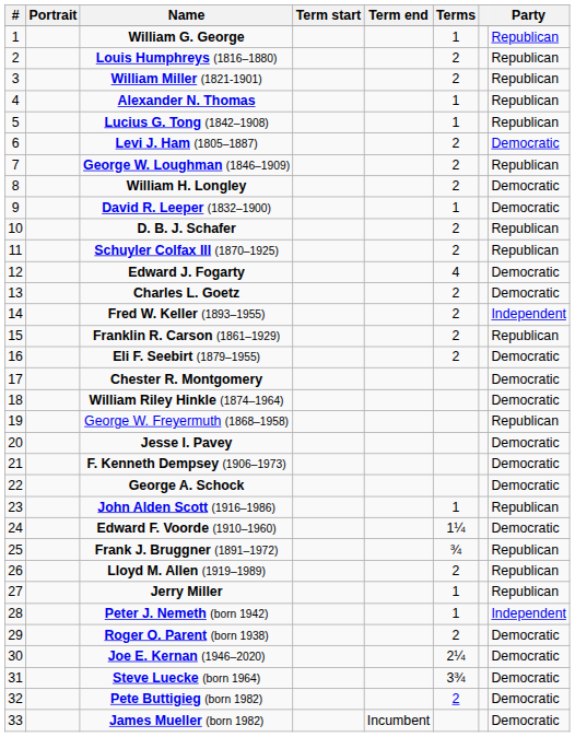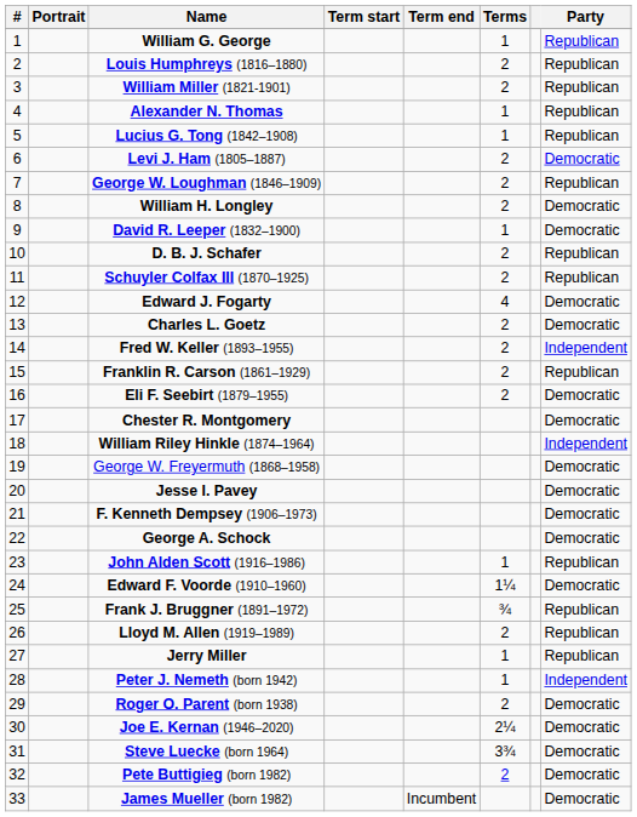 <table class="wikitable">
 <tr>
 <th align=center>#</th>
 <th>Portrait</th>
 <th>Name</th>
 <th>Term start</th>
 <th>Term end</th>
 <th>Terms</th>
 <th class=unsortable> </th>
 <th style="border-left-style:hidden; padding:0.1em 0;">Party</th>
 </tr>
 <tr>
 </tr>
 <tr>
 <td align=center>1</td>
 <td></td>
 <td align=center><strong>William G. George</strong></td>
 <td align=center></td>
 <td align=center></td>
 <td align=center>1</td>
 <td bgcolor=></td>
 <td><a href='#'>Republican</a></td>
 </tr>
 <tr>
 <td align=center>2</td>
 <td></td>
 <td align=center><strong><a href='#'>Louis Humphreys</a></strong> <small>(1816–1880)</small></td>
 <td align=center></td>
 <td align=center></td>
 <td align=center>2</td>
 <td bgcolor=></td>
 <td>Republican</td>
 </tr>
 <tr>
 <td align=center>3</td>
 <td></td>
 <td align=center><strong><a href='#'>William Miller</a></strong> <small>(1821-1901)</small></td>
 <td align=center></td>
 <td align=center></td>
 <td align=center>2</td>
 <td bgcolor=></td>
 <td>Republican</td>
 </tr>
 <tr>
 <td align=center>4</td>
 <td></td>
 <td align=center><strong><a href='#'>Alexander N. Thomas</a></strong></td>
 <td align=center></td>
 <td align=center></td>
 <td align=center>1</td>
 <td bgcolor=></td>
 <td>Republican</td>
 </tr>
 <tr>
 <td align=center>5</td>
 <td></td>
 <td align=center><strong><a href='#'>Lucius G. Tong</a></strong> <small>(1842–1908)</small></td>
 <td align=center></td>
 <td align=center></td>
 <td align=center>1</td>
 <td bgcolor=></td>
 <td>Republican</td>
 </tr>
 <tr>
 <td align=center>6</td>
 <td></td>
 <td align=center><strong><a href='#'>Levi J. Ham</a></strong> <small>(1805–1887)</small></td>
 <td align=center></td>
 <td align=center></td>
 <td align=center>2</td>
 <td bgcolor=></td>
 <td><a href='#'>Democratic</a></td>
 </tr>
 <tr>
 <td align=center>7</td>
 <td></td>
 <td align=center><strong><a href='#'>George W. Loughman</a></strong> <small>(1846–1909)</small></td>
 <td align=center></td>
 <td align=center></td>
 <td align=center>2</td>
 <td bgcolor=></td>
 <td>Republican</td>
 </tr>
 <tr>
 <td align=center>8</td>
 <td></td>
 <td align=center><strong>William H. Longley</strong></td>
 <td align=center></td>
 <td align=center></td>
 <td align=center>2</td>
 <td bgcolor=></td>
 <td>Democratic</td>
 </tr>
 <tr>
 <td align=center>9</td>
 <td></td>
 <td align=center><strong><a href='#'>David R. Leeper</a></strong> <small>(1832–1900)</small></td>
 <td align=center></td>
 <td align=center></td>
 <td align=center>1</td>
 <td bgcolor=></td>
 <td>Democratic</td>
 </tr>
 <tr>
 <td align=center>10</td>
 <td></td>
 <td align=center><strong>D. B. J. Schafer</strong></td>
 <td align=center></td>
 <td align=center></td>
 <td align=center>2</td>
 <td bgcolor=></td>
 <td>Republican</td>
 </tr>
 <tr>
 <td align=center>11</td>
 <td></td>
 <td align=center><strong><a href='#'>Schuyler Colfax III</a></strong> <small>(1870–1925)</small></td>
 <td align=center></td>
 <td align=center></td>
 <td align=center>2</td>
 <td bgcolor=></td>
 <td>Republican</td>
 </tr>
 <tr>
 <td align=center>12</td>
 <td></td>
 <td align=center><strong>Edward J. Fogarty</strong></td>
 <td align=center></td>
 <td align=center></td>
 <td align=center>4</td>
 <td bgcolor=></td>
 <td>Democratic</td>
 </tr>
 <tr>
 <td align=center>13</td>
 <td></td>
 <td align=center><strong>Charles L. Goetz</strong></td>
 <td align=center></td>
 <td align=center></td>
 <td align=center>2</td>
 <td bgcolor=></td>
 <td>Democratic</td>
 </tr>
 <tr>
 <td align=center>14</td>
 <td></td>
 <td align=center><strong>Fred W. Keller</strong> <small>(1893–1955)</small></td>
 <td align=center></td>
 <td align=center></td>
 <td align=center>2</td>
 <td></td>
 <td><a href='#'>Independent</a></td>
 </tr>
 <tr>
 <td align=center>15</td>
 <td></td>
 <td align=center><strong>Franklin R. Carson</strong> <small>(1861–1929)</small></td>
 <td align=center></td>
 <td align=center></td>
 <td align=center>2</td>
 <td bgcolor=></td>
 <td>Republican</td>
 </tr>
 <tr>
 <td align=center>16</td>
 <td></td>
 <td align=center><strong>Eli F. Seebirt</strong> <small>(1879–1955)</small></td>
 <td align=center></td>
 <td align=center></td>
 <td align=center>2</td>
 <td bgcolor=></td>
 <td>Democratic</td>
 </tr>
 <tr>
 <td align=center>17</td>
 <td></td>
 <td align=center><strong>Chester R. Montgomery</strong></td>
 <td align=center></td>
 <td align=center></td>
 <td align=center></td>
 <td bgcolor=></td>
 <td>Democratic</td>
 </tr>
 <tr>
 <td align=center>18</td>
 <td></td>
 <td align=center><strong>William Riley Hinkle</strong> <small>(1874–1964)</small></td>
 <td align=center></td>
 <td align=center></td>
 <td align=center></td>
 <td bgcolor=></td>
-<td>Democratic</td>
+<td><a href='#'>Independent</a></td>
 </tr>
 <tr>
 <td align=center>19</td>
 <td></td>
 <td align=center><a href='#'>George W. Freyermuth</a> <small>(1868–1958)</small></td>
 <td align=center></td>
 <td align=center></td>
 <td align=center></td>
 <td bgcolor=></td>
-<td>Republican</td>
+<td>Democratic</td>
 </tr>
 <tr>
 <td align=center>20</td>
 <td></td>
 <td align=center><strong>Jesse I. Pavey</strong></td>
 <td align=center></td>
 <td align=center></td>
 <td align=center></td>
 <td bgcolor=></td>
 <td>Democratic</td>
 </tr>
 <tr>
 <td align=center>21</td>
 <td></td>
 <td align=center><strong>F. Kenneth Dempsey</strong> <small>(1906–1973)</small></td>
 <td align=center></td>
 <td align=center></td>
 <td align=center></td>
 <td bgcolor=></td>
 <td>Democratic</td>
 </tr>
 <tr>
 <td align=center>22</td>
 <td></td>
 <td align=center><strong>George A. Schock</strong></td>
 <td align=center></td>
 <td align=center></td>
 <td align=center></td>
 <td bgcolor=></td>
 <td>Democratic</td>
 </tr>
 <tr>
 <td align=center>23</td>
 <td></td>
 <td align=center><strong><a href='#'>John Alden Scott</a></strong> <small>(1916–1986)</small></td>
 <td align=center></td>
 <td align=center></td>
 <td align=center>1</td>
 <td bgcolor=></td>
 <td>Republican</td>
 </tr>
 <tr>
 <td align=center>24</td>
 <td></td>
 <td align=center><strong>Edward F. Voorde</strong> <small>(1910–1960)</small></td>
 <td align=center></td>
 <td align=center></td>
 <td align=center>1¼</td>
 <td bgcolor=></td>
 <td>Democratic</td>
 </tr>
 <tr>
 <td align=center>25</td>
 <td></td>
 <td align=center><strong>Frank J. Bruggner</strong> <small>(1891–1972)</small></td>
 <td align=center></td>
 <td align=center></td>
 <td align=center>¾</td>
 <td bgcolor=></td>
 <td>Republican</td>
 </tr>
 <tr>
 <td align=center>26</td>
 <td></td>
 <td align=center><strong>Lloyd M. Allen</strong> <small>(1919–1989)</small></td>
 <td align=center></td>
 <td align=center></td>
 <td align=center>2</td>
 <td bgcolor=></td>
 <td>Republican</td>
 </tr>
 <tr>
 <td align=center>27</td>
 <td></td>
 <td align=center><strong>Jerry Miller</strong></td>
 <td align=center></td>
 <td align=center></td>
 <td align=center>1</td>
 <td bgcolor=></td>
 <td>Republican</td>
 </tr>
 <tr>
 <td align=center>28</td>
 <td></td>
 <td align=center><strong><a href='#'>Peter J. Nemeth</a></strong> <small>(born 1942)</small></td>
 <td align=center></td>
 <td align=center></td>
 <td align=center>1</td>
 <td bgcolor=></td>
 <td><a href='#'>Independent</a></td>
 </tr>
 <tr>
 <td align=center>29</td>
 <td></td>
 <td align=center><strong><a href='#'>Roger O. Parent</a></strong> <small>(born 1938)</small></td>
 <td align=center></td>
 <td align=center></td>
 <td align=center>2</td>
 <td bgcolor=></td>
 <td>Democratic</td>
 </tr>
 <tr>
 <td align=center>30</td>
 <td></td>
 <td align=center><strong><a href='#'>Joe E. Kernan</a></strong> <small>(1946–2020)</small></td>
 <td align=center></td>
 <td align=center></td>
 <td align=center>2¼</td>
 <td bgcolor=></td>
 <td>Democratic</td>
 </tr>
 <tr>
 <td align=center>31</td>
 <td></td>
 <td align=center><strong><a href='#'>Steve Luecke</a></strong> <small>(born 1964)</small></td>
 <td align=center></td>
 <td align=center></td>
 <td align=center>3¾</td>
 <td bgcolor=></td>
 <td>Democratic</td>
 </tr>
 <tr>
 <td align=center>32</td>
 <td></td>
 <td align=center><strong><a href='#'>Pete Buttigieg</a></strong> <small>(born 1982)</small></td>
 <td align=center></td>
 <td align=center></td>
 <td align=center><a href='#'>2</a></td>
 <td bgcolor=></td>
 <td>Democratic</td>
 </tr>
 <tr>
 <td align=center>33</td>
 <td></td>
 <td align=center><strong><a href='#'>James Mueller</a></strong> <small>(born 1982)</small></td>
 <td align=center></td>
 <td align=center>Incumbent</td>
 <td align=center></td>
 <td bgcolor=></td>
 <td>Democratic</td>
 </tr>
 </table>
